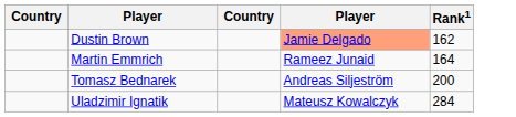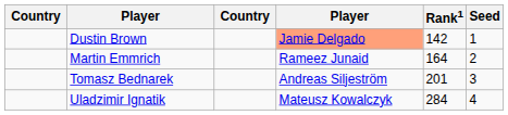 <table class="sortable wikitable">
 <tr>
 <th width="70">Country</th>
 <th width="175">Player</th>
 <th width="70">Country</th>
 <th width="175">Player</th>
 <th>Rank<sup>1</sup></th>
+<th>Seed</th>
 </tr>
 <tr>
 <td></td>
 <td><a href='#'>Dustin Brown</a></td>
 <td></td>
 <td style="background: lightsalmon;"><a href='#'>Jamie Delgado</a></td>
-<td>162</td>
+<td>142</td>
+<td>1</td>
 </tr>
 <tr>
 <td></td>
 <td><a href='#'>Martin Emmrich</a></td>
 <td></td>
 <td><a href='#'>Rameez Junaid</a></td>
 <td>164</td>
+<td>2</td>
 </tr>
 <tr>
 <td></td>
 <td><a href='#'>Tomasz Bednarek</a></td>
 <td></td>
 <td><a href='#'>Andreas Siljeström</a></td>
-<td>200</td>
+<td>201</td>
+<td>3</td>
 </tr>
 <tr>
 <td></td>
 <td><a href='#'>Uladzimir Ignatik</a></td>
 <td></td>
 <td><a href='#'>Mateusz Kowalczyk</a></td>
 <td>284</td>
+<td>4</td>
 </tr>
 </table>
